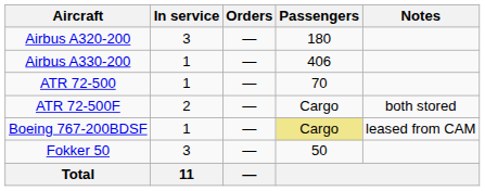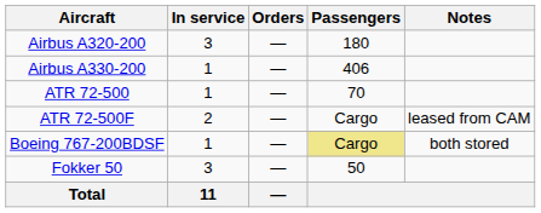 <table class="wikitable" style="margin:0.5em auto; text-align:center">
 <tr>
 <th>Aircraft</th>
 <th>In service</th>
 <th>Orders</th>
 <th>Passengers</th>
 <th>Notes</th>
 </tr>
 <tr>
 <td><a href='#'>Airbus A320-200</a></td>
 <td align="center">3</td>
 <td align="center">—</td>
 <td align="center">180</td>
 <td></td>
 </tr>
 <tr>
 <td><a href='#'>Airbus A330-200</a></td>
 <td align="center">1</td>
 <td align="center">—</td>
 <td align="center">406</td>
 <td></td>
 </tr>
 <tr>
 <td><a href='#'>ATR 72-500</a></td>
 <td align="center">1</td>
 <td align="center">—</td>
 <td align="center">70</td>
 <td></td>
 </tr>
 <tr>
 <td><a href='#'>ATR 72-500F</a></td>
 <td align="center">2</td>
 <td align="center">—</td>
 <td align="center">Cargo</td>
-<td>both stored</td>
+<td>leased from CAM</td>
 </tr>
 <tr>
 <td><a href='#'>Boeing 767-200BDSF</a></td>
 <td align="center">1</td>
 <td align="center">—</td>
 <td align="center" style="background: khaki;">Cargo</td>
-<td>leased from CAM</td>
+<td>both stored</td>
 </tr>
 <tr>
 <td><a href='#'>Fokker 50</a></td>
 <td align="center">3</td>
 <td align="center">—</td>
 <td align="center">50</td>
 <td></td>
 </tr>
 <tr>
 <th>Total</th>
 <th>11</th>
 <th>—</th>
 <th colspan="2"></th>
 </tr>
 </table>
